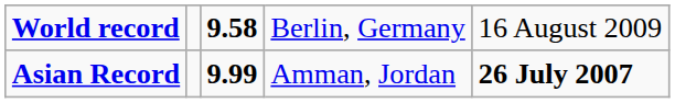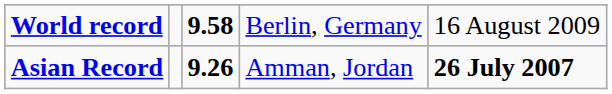 <table class="wikitable">
 <tr>
 <td><strong><a href='#'>World record</a></strong></td>
 <td></td>
 <td><strong>9.58</strong></td>
 <td><a href='#'>Berlin</a>, <a href='#'>Germany</a></td>
 <td>16 August 2009</td>
 </tr>
 <tr>
 <td><strong><a href='#'>Asian Record</a></strong></td>
 <td></td>
-<td><strong>9.99</strong></td>
+<td><strong>9.26</strong></td>
 <td><a href='#'>Amman</a>, <a href='#'>Jordan</a></td>
 <td><strong>26 July 2007</strong></td>
 </tr>
 </table>
